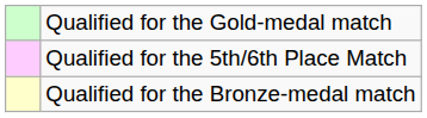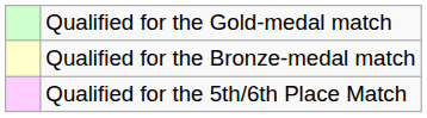 <table class="wikitable">
 <tr>
 <td bgcolor="ccffcc">    </td>
 <td>Qualified for the Gold-medal match</td>
 </tr>
 <tr>
+<td bgcolor="ffffcc">    </td>
+<td>Qualified for the Bronze-medal match</td>
+</tr>
+<tr>
 <td bgcolor="ffccff">    </td>
 <td>Qualified for the 5th/6th Place Match</td>
 </tr>
-<tr>
-<td bgcolor="ffffcc">    </td>
-<td>Qualified for the Bronze-medal match</td>
-</tr>
 </table>
